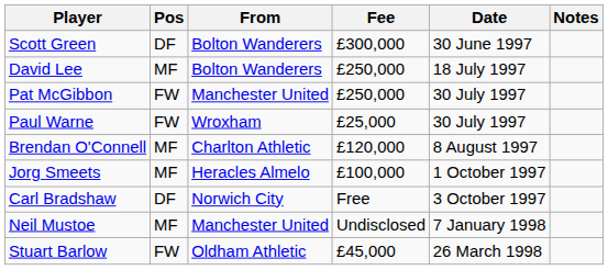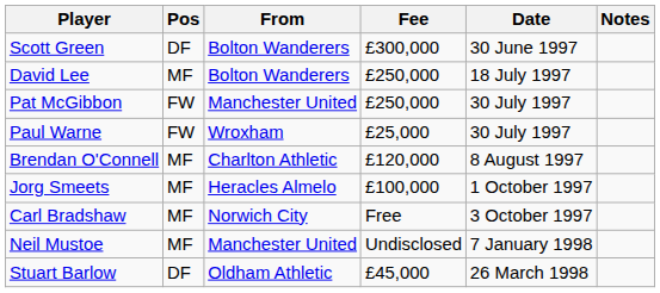 <table class="wikitable">
 <tr>
 <th>Player</th>
 <th>Pos</th>
 <th>From</th>
 <th>Fee</th>
 <th>Date</th>
 <th>Notes</th>
 </tr>
 <tr>
 <td><a href='#'>Scott Green</a></td>
 <td>DF</td>
 <td><a href='#'>Bolton Wanderers</a></td>
 <td>£300,000</td>
 <td>30 June 1997</td>
 <td></td>
 </tr>
 <tr>
 <td><a href='#'>David Lee</a></td>
 <td>MF</td>
 <td><a href='#'>Bolton Wanderers</a></td>
 <td>£250,000</td>
 <td>18 July 1997</td>
 <td></td>
 </tr>
 <tr>
 <td><a href='#'>Pat McGibbon</a></td>
 <td>FW</td>
 <td><a href='#'>Manchester United</a></td>
 <td>£250,000</td>
 <td>30 July 1997</td>
 <td></td>
 </tr>
 <tr>
 <td><a href='#'>Paul Warne</a></td>
 <td>FW</td>
 <td><a href='#'>Wroxham</a></td>
 <td>£25,000</td>
 <td>30 July 1997</td>
 <td></td>
 </tr>
 <tr>
 <td><a href='#'>Brendan O'Connell</a></td>
 <td>MF</td>
 <td><a href='#'>Charlton Athletic</a></td>
 <td>£120,000</td>
 <td>8 August 1997</td>
 <td></td>
 </tr>
 <tr>
 <td><a href='#'>Jorg Smeets</a></td>
 <td>MF</td>
 <td><a href='#'>Heracles Almelo</a></td>
 <td>£100,000</td>
 <td>1 October 1997</td>
 <td></td>
 </tr>
 <tr>
 <td><a href='#'>Carl Bradshaw</a></td>
-<td>DF</td>
+<td>MF</td>
 <td><a href='#'>Norwich City</a></td>
 <td>Free</td>
 <td>3 October 1997</td>
 <td></td>
 </tr>
 <tr>
 <td><a href='#'>Neil Mustoe</a></td>
 <td>MF</td>
 <td><a href='#'>Manchester United</a></td>
 <td>Undisclosed</td>
 <td>7 January 1998</td>
 <td></td>
 </tr>
 <tr>
 <td><a href='#'>Stuart Barlow</a></td>
-<td>FW</td>
+<td>DF</td>
 <td><a href='#'>Oldham Athletic</a></td>
 <td>£45,000</td>
 <td>26 March 1998</td>
 <td></td>
 </tr>
 </table>
